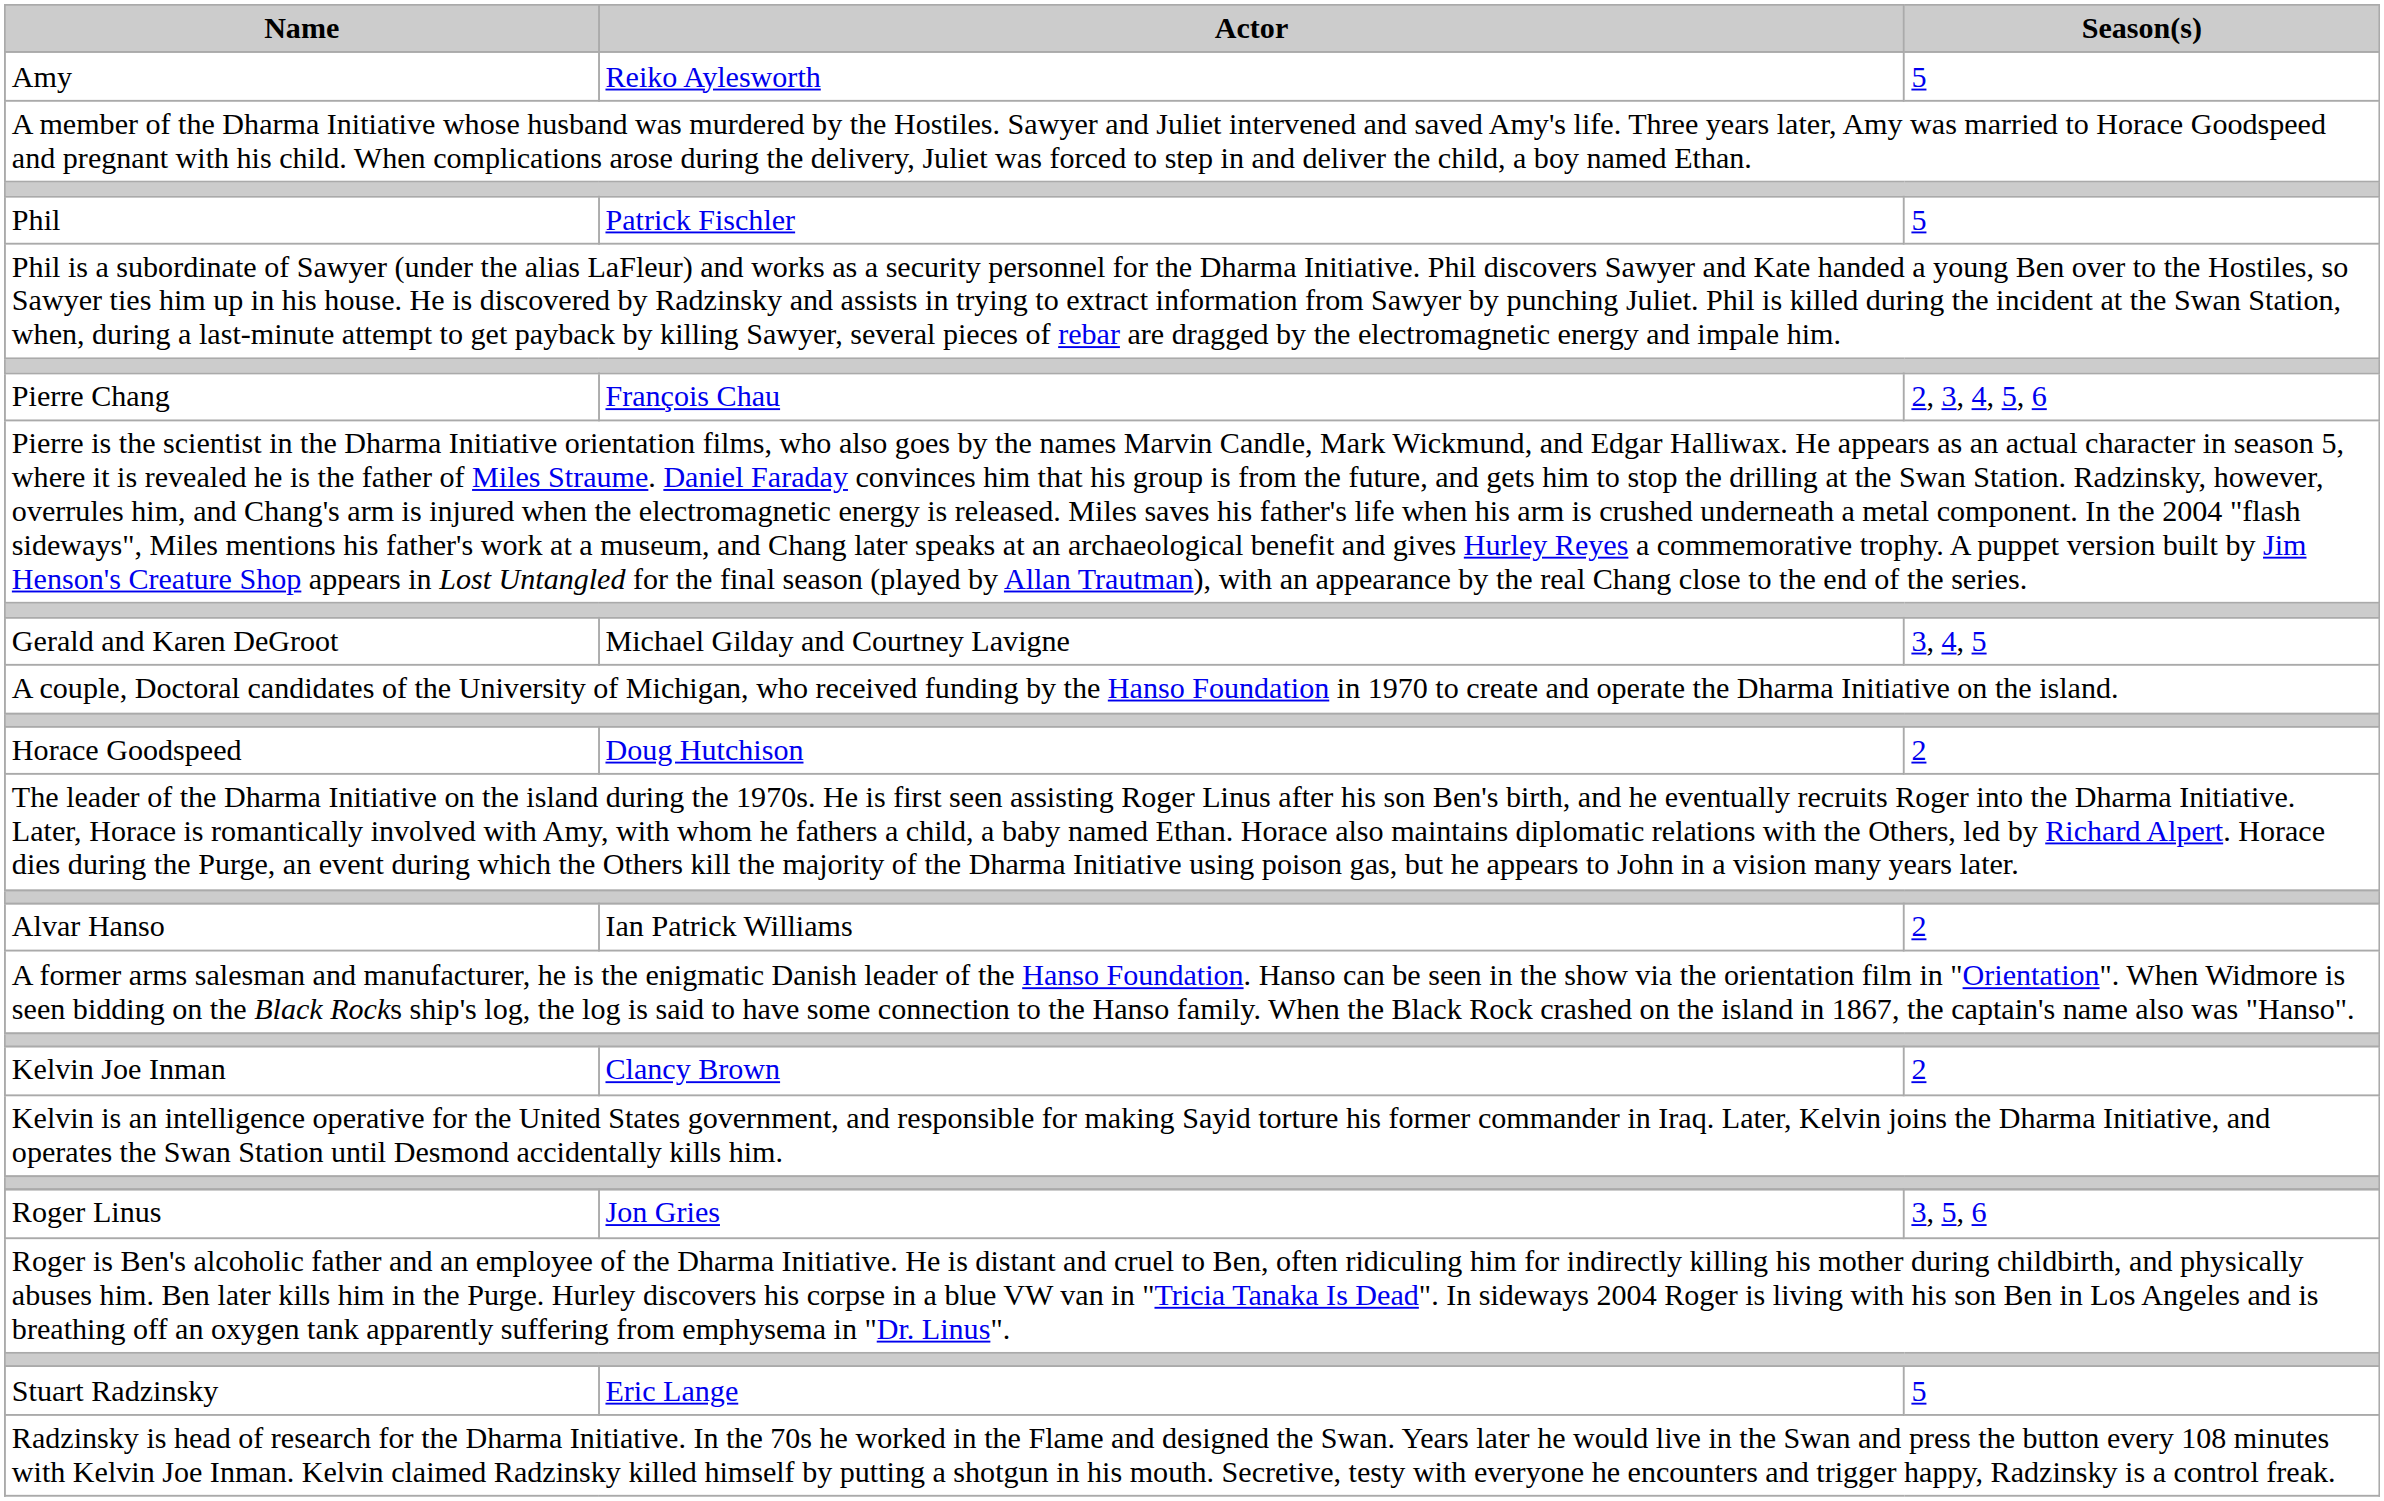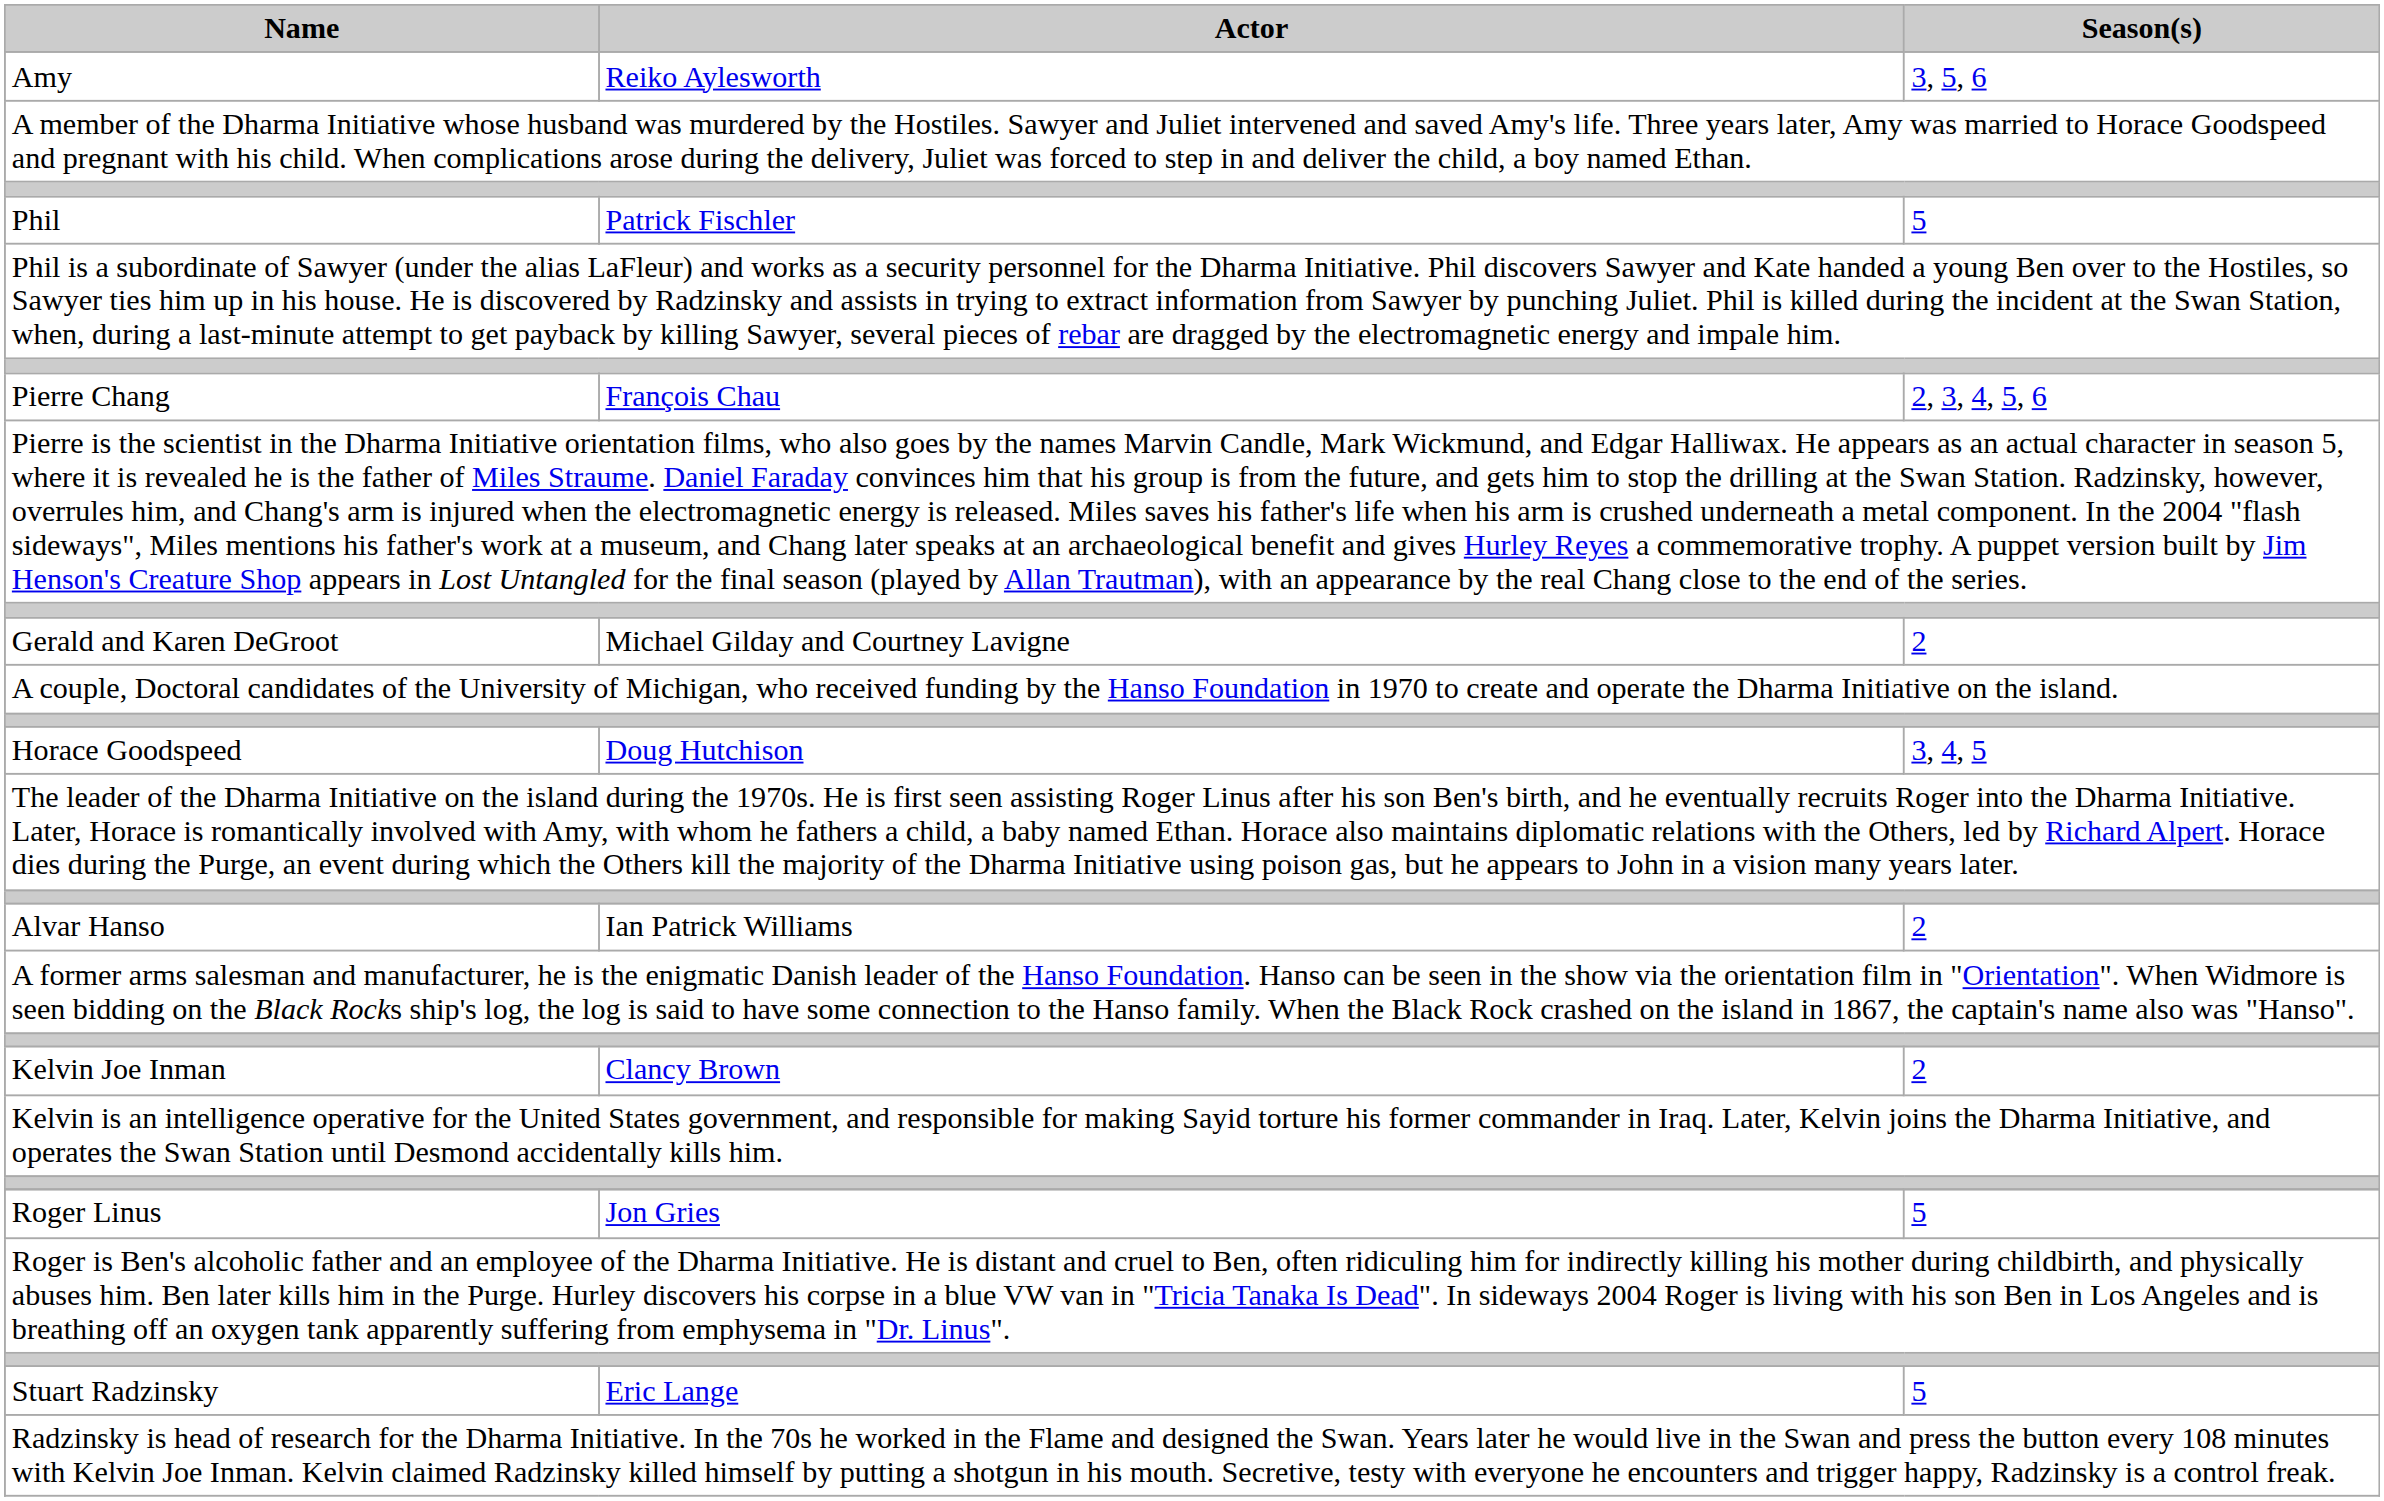 <table class="wikitable sortable" style="width:100%; margin-right:auto; background: #FFFFFF">
 <tr>
 <th style="background-color:#CCCCCC; width:25%">Name</th>
 <th style="background-color:#CCCCCC; width:55%">Actor</th>
 <th style="background-color:#CCCCCC; width:20%">Season(s)</th>
 </tr>
 <tr>
 <td>Amy </td>
 <td><a href='#'>Reiko Aylesworth</a></td>
-<td><a href='#'>5</a></td>
+<td><a href='#'>3</a>, <a href='#'>5</a>, <a href='#'>6</a></td>
 </tr>
 <tr>
 <td colspan="5">A member of the Dharma Initiative whose husband was murdered by the Hostiles. Sawyer and Juliet intervened and saved Amy's life. Three years later, Amy was married to Horace Goodspeed and pregnant with his child. When complications arose during the delivery, Juliet was forced to step in and deliver the child, a boy named Ethan.</td>
 </tr>
 <tr>
 <td colspan="5" bgcolor="#CCCCCC"></td>
 </tr>
 <tr>
 <td>Phil </td>
 <td><a href='#'>Patrick Fischler</a></td>
 <td><a href='#'>5</a></td>
 </tr>
 <tr>
 <td colspan="5">Phil is a subordinate of Sawyer (under the alias LaFleur) and works as a security personnel for the Dharma Initiative. Phil discovers Sawyer and Kate handed a young Ben over to the Hostiles, so Sawyer ties him up in his house. He is discovered by Radzinsky and assists in trying to extract information from Sawyer by punching Juliet. Phil is killed during the incident at the Swan Station, when, during a last-minute attempt to get payback by killing Sawyer, several pieces of <a href='#'>rebar</a> are dragged by the electromagnetic energy and impale him.</td>
 </tr>
 <tr>
 <td colspan="5" bgcolor="#CCCCCC"></td>
 </tr>
 <tr>
 <td>Pierre Chang </td>
 <td><a href='#'>François Chau</a></td>
 <td><a href='#'>2</a>, <a href='#'>3</a>, <a href='#'>4</a>, <a href='#'>5</a>, <a href='#'>6</a></td>
 </tr>
 <tr>
 <td colspan="5">Pierre is the scientist in the Dharma Initiative orientation films, who also goes by the names Marvin Candle, Mark Wickmund, and Edgar Halliwax. He appears as an actual character in season 5, where it is revealed he is the father of <a href='#'>Miles Straume</a>. <a href='#'>Daniel Faraday</a> convinces him that his group is from the future, and gets him to stop the drilling at the Swan Station. Radzinsky, however, overrules him, and Chang's arm is injured when the electromagnetic energy is released. Miles saves his father's life when his arm is crushed underneath a metal component. In the 2004 "flash sideways", Miles mentions his father's work at a museum, and Chang later speaks at an archaeological benefit and gives <a href='#'>Hurley Reyes</a> a commemorative trophy. A puppet version built by <a href='#'>Jim Henson's Creature Shop</a> appears in <em>Lost Untangled</em> for the final season (played by <a href='#'>Allan Trautman</a>), with an appearance by the real Chang close to the end of the series.</td>
 </tr>
 <tr>
 <td colspan="5" bgcolor="#CCCCCC"></td>
 </tr>
 <tr>
 <td>Gerald and Karen DeGroot </td>
 <td>Michael Gilday and Courtney Lavigne</td>
-<td><a href='#'>3</a>, <a href='#'>4</a>, <a href='#'>5</a></td>
+<td><a href='#'>2</a></td>
 </tr>
 <tr>
 <td colspan="5">A couple, Doctoral candidates of the University of Michigan, who received funding by the <a href='#'>Hanso Foundation</a> in 1970 to create and operate the Dharma Initiative on the island.</td>
 </tr>
 <tr>
 <td colspan="5" bgcolor="#CCCCCC"></td>
 </tr>
 <tr>
 <td>Horace Goodspeed </td>
 <td><a href='#'>Doug Hutchison</a></td>
-<td><a href='#'>2</a></td>
+<td><a href='#'>3</a>, <a href='#'>4</a>, <a href='#'>5</a></td>
 </tr>
 <tr>
 <td colspan="5">The leader of the Dharma Initiative on the island during the 1970s. He is first seen assisting Roger Linus after his son Ben's birth, and he eventually recruits Roger into the Dharma Initiative. Later, Horace is romantically involved with Amy, with whom he fathers a child, a baby named Ethan. Horace also maintains diplomatic relations with the Others, led by <a href='#'>Richard Alpert</a>. Horace dies during the Purge, an event during which the Others kill the majority of the Dharma Initiative using poison gas, but he appears to John in a vision many years later.</td>
 </tr>
 <tr>
 <td colspan="5" bgcolor="#CCCCCC"></td>
 </tr>
 <tr>
 <td>Alvar Hanso </td>
 <td>Ian Patrick Williams</td>
 <td><a href='#'>2</a></td>
 </tr>
 <tr>
 <td colspan="5">A former arms salesman and manufacturer, he is the enigmatic Danish leader of the <a href='#'>Hanso Foundation</a>. Hanso can be seen in the show via the orientation film in "<a href='#'>Orientation</a>". When Widmore is seen bidding on the <em>Black Rock</em>s ship's log, the log is said to have some connection to the Hanso family. When the Black Rock crashed on the island in 1867, the captain's name also was "Hanso".</td>
 </tr>
 <tr>
 <td colspan="5" bgcolor="#CCCCCC"></td>
 </tr>
 <tr>
 <td>Kelvin Joe Inman </td>
 <td><a href='#'>Clancy Brown</a></td>
 <td><a href='#'>2</a></td>
 </tr>
 <tr>
 <td colspan="5">Kelvin is an intelligence operative for the United States government, and responsible for making Sayid torture his former commander in Iraq. Later, Kelvin joins the Dharma Initiative, and operates the Swan Station until Desmond accidentally kills him.</td>
 </tr>
 <tr>
 <td colspan="5" bgcolor="#CCCCCC"></td>
 </tr>
 <tr>
 </tr>
 <tr>
 <td>Roger Linus </td>
 <td><a href='#'>Jon Gries</a></td>
-<td><a href='#'>3</a>, <a href='#'>5</a>, <a href='#'>6</a></td>
+<td><a href='#'>5</a></td>
 </tr>
 <tr>
 <td colspan="5">Roger is Ben's alcoholic father and an employee of the Dharma Initiative. He is distant and cruel to Ben, often ridiculing him for indirectly killing his mother during childbirth, and physically abuses him. Ben later kills him in the Purge. Hurley discovers his corpse in a blue VW van in "<a href='#'>Tricia Tanaka Is Dead</a>". In sideways 2004 Roger is living with his son Ben in Los Angeles and is breathing off an oxygen tank apparently suffering from emphysema in "<a href='#'>Dr. Linus</a>".</td>
 </tr>
 <tr>
 <td colspan="5" bgcolor="#CCCCCC"></td>
 </tr>
 <tr>
 <td>Stuart Radzinsky </td>
 <td><a href='#'>Eric Lange</a></td>
 <td><a href='#'>5</a></td>
 </tr>
 <tr>
 <td colspan="5">Radzinsky is head of research for the Dharma Initiative.  In the 70s he worked in the Flame and designed the Swan. Years later he would live in the Swan and press the button every 108 minutes with Kelvin Joe Inman. Kelvin claimed Radzinsky killed himself by putting a shotgun in his mouth. Secretive, testy with everyone he encounters and trigger happy, Radzinsky is a control freak.</td>
 </tr>
 </table>
